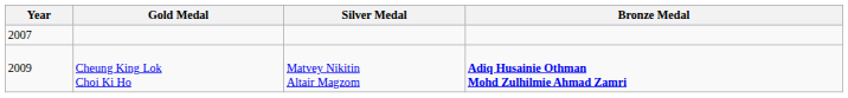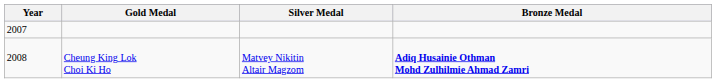 <table class=wikitable style="font-size:90%" width="80%">
 <tr style="background:#ccccff;">
 <th>Year</th>
 <th> <strong>Gold Medal</strong></th>
 <th> <strong>Silver Medal</strong></th>
 <th> <strong>Bronze Medal</strong></th>
 </tr>
 <tr>
 <td>2007</td>
 <td><br></td>
 <td><br></td>
 <td><br></td>
 </tr>
 <tr>
-<td>2009</td>
+<td>2008</td>
 <td><br><a href='#'>Cheung King Lok</a><br><a href='#'>Choi Ki Ho</a></td>
 <td><br><a href='#'>Matvey Nikitin</a><br><a href='#'>Altair Magzom</a></td>
 <td><strong><br><a href='#'>Adiq Husainie Othman</a><br><a href='#'>Mohd Zulhilmie Ahmad Zamri</a></strong></td>
 </tr>
 </table>
